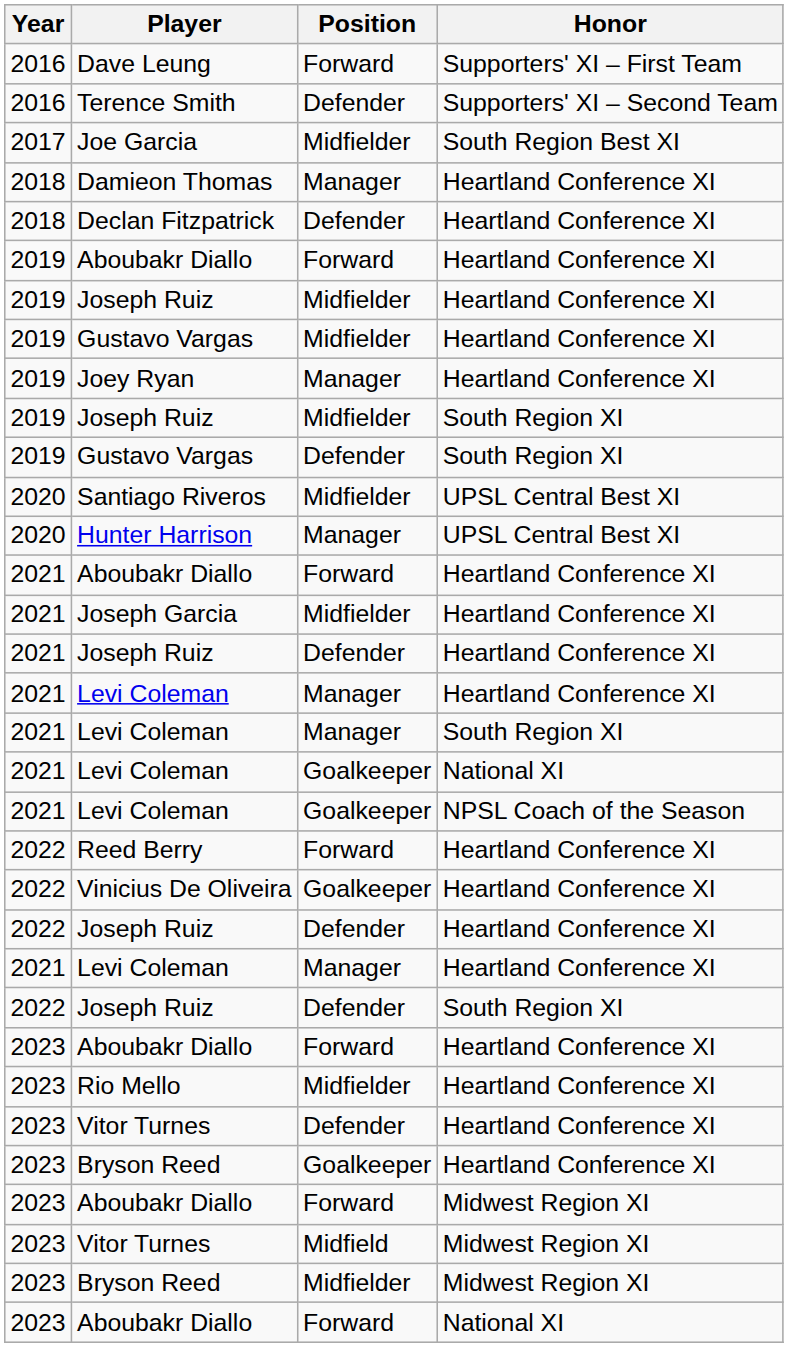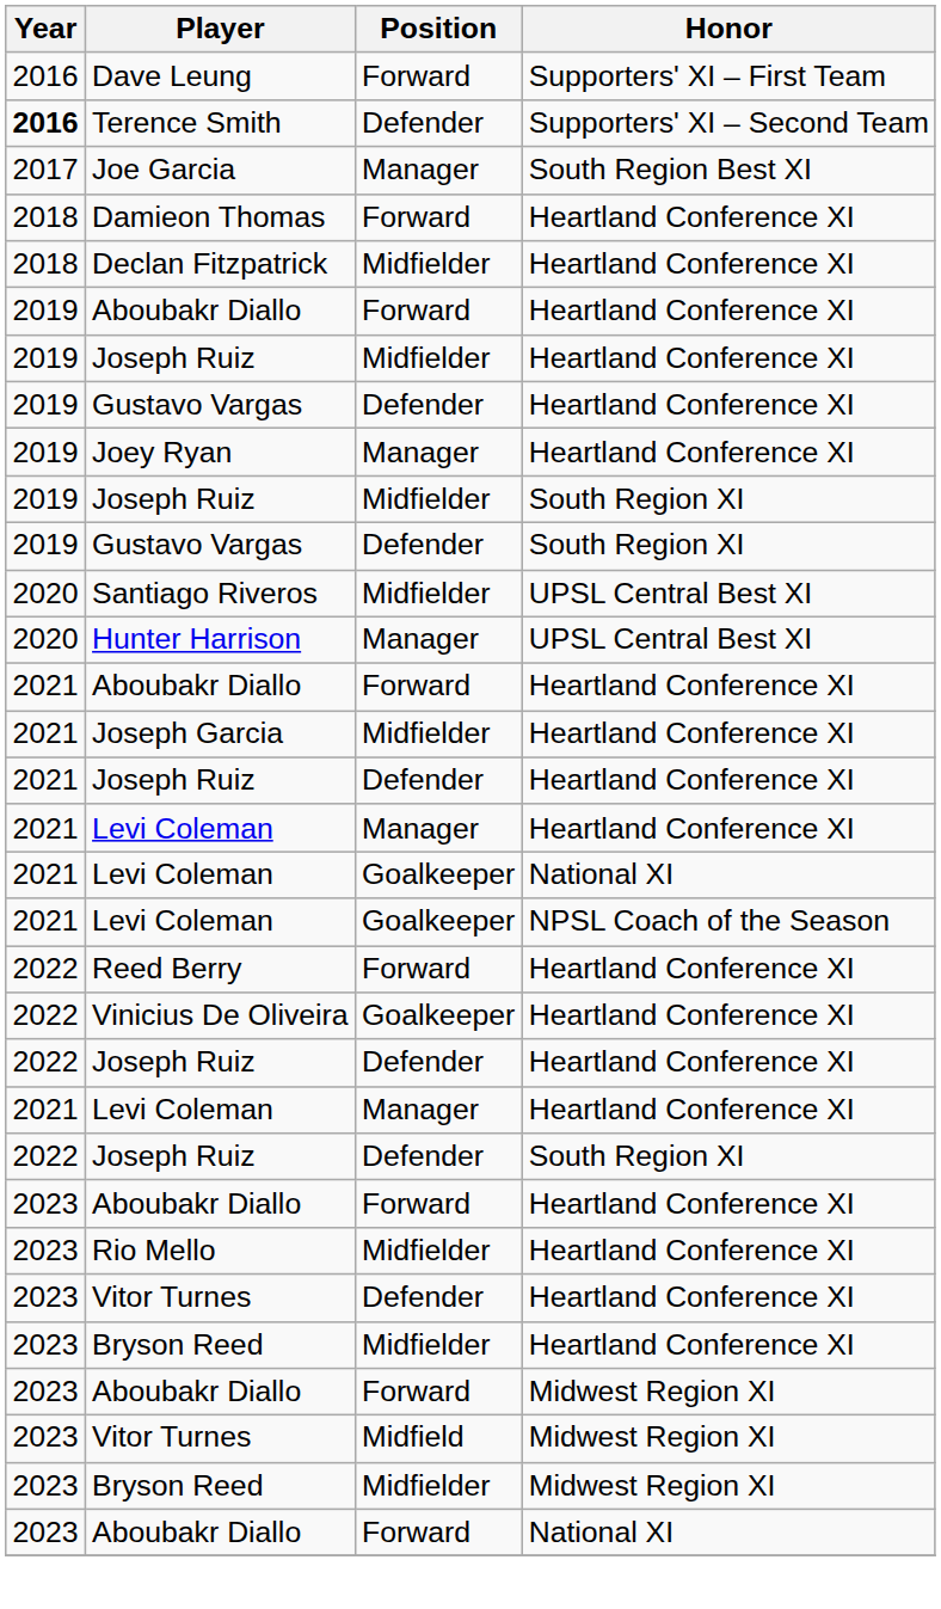 <table class="wikitable">
 <tr>
 <th>Year</th>
 <th>Player</th>
 <th>Position</th>
 <th>Honor</th>
 </tr>
 <tr>
 <td>2016</td>
 <td>Dave Leung</td>
 <td>Forward</td>
 <td>Supporters' XI – First Team</td>
 </tr>
 <tr>
-<td>2016</td>
+<td><strong>2016</strong></td>
 <td>Terence Smith</td>
 <td>Defender</td>
 <td>Supporters' XI – Second Team</td>
 </tr>
 <tr>
 <td>2017</td>
 <td>Joe Garcia</td>
-<td>Midfielder</td>
+<td>Manager</td>
 <td>South Region Best XI</td>
 </tr>
 <tr>
 <td>2018</td>
 <td>Damieon Thomas</td>
-<td>Manager</td>
+<td>Forward</td>
 <td>Heartland Conference XI</td>
 </tr>
 <tr>
 <td>2018</td>
 <td>Declan Fitzpatrick</td>
-<td>Defender</td>
+<td>Midfielder</td>
 <td>Heartland Conference XI</td>
 </tr>
 <tr>
 <td>2019</td>
 <td>Aboubakr Diallo</td>
 <td>Forward</td>
 <td>Heartland Conference XI</td>
 </tr>
 <tr>
 <td>2019</td>
 <td>Joseph Ruiz</td>
 <td>Midfielder</td>
 <td>Heartland Conference XI</td>
 </tr>
 <tr>
 <td>2019</td>
 <td>Gustavo Vargas</td>
-<td>Midfielder</td>
+<td>Defender</td>
 <td>Heartland Conference XI</td>
 </tr>
 <tr>
 <td>2019</td>
 <td>Joey Ryan</td>
 <td>Manager</td>
 <td>Heartland Conference XI</td>
 </tr>
 <tr>
 <td>2019</td>
 <td>Joseph Ruiz</td>
 <td>Midfielder</td>
 <td>South Region XI</td>
 </tr>
 <tr>
 <td>2019</td>
 <td>Gustavo Vargas</td>
 <td>Defender</td>
 <td>South Region XI</td>
 </tr>
 <tr>
 <td>2020</td>
 <td>Santiago Riveros</td>
 <td>Midfielder</td>
 <td>UPSL Central Best XI</td>
 </tr>
 <tr>
 <td>2020</td>
 <td><a href='#'>Hunter Harrison</a></td>
 <td>Manager</td>
 <td>UPSL Central Best XI</td>
 </tr>
 <tr>
 <td>2021</td>
 <td>Aboubakr Diallo</td>
 <td>Forward</td>
 <td>Heartland Conference XI</td>
 </tr>
 <tr>
 <td>2021</td>
 <td>Joseph Garcia</td>
 <td>Midfielder</td>
 <td>Heartland Conference XI</td>
 </tr>
 <tr>
 <td>2021</td>
 <td>Joseph Ruiz</td>
 <td>Defender</td>
 <td>Heartland Conference XI</td>
 </tr>
 <tr>
 <td>2021</td>
 <td><a href='#'>Levi Coleman</a></td>
 <td>Manager</td>
 <td>Heartland Conference XI</td>
-</tr>
-<tr>
-<td>2021</td>
-<td>Levi Coleman</td>
-<td>Manager</td>
-<td>South Region XI</td>
 </tr>
 <tr>
 <td>2021</td>
 <td>Levi Coleman</td>
 <td>Goalkeeper</td>
 <td>National XI</td>
 </tr>
 <tr>
 <td>2021</td>
 <td>Levi Coleman</td>
 <td>Goalkeeper</td>
 <td>NPSL Coach of the Season</td>
 </tr>
 <tr>
 <td>2022</td>
 <td>Reed Berry</td>
 <td>Forward</td>
 <td>Heartland Conference XI</td>
 </tr>
 <tr>
 <td>2022</td>
 <td>Vinicius De Oliveira</td>
 <td>Goalkeeper</td>
 <td>Heartland Conference XI</td>
 </tr>
 <tr>
 <td>2022</td>
 <td>Joseph Ruiz</td>
 <td>Defender</td>
 <td>Heartland Conference XI</td>
 </tr>
 <tr>
 <td>2021</td>
 <td>Levi Coleman</td>
 <td>Manager</td>
 <td>Heartland Conference XI</td>
 </tr>
 <tr>
 <td>2022</td>
 <td>Joseph Ruiz</td>
 <td>Defender</td>
 <td>South Region XI</td>
 </tr>
 <tr>
 <td>2023</td>
 <td>Aboubakr Diallo</td>
 <td>Forward</td>
 <td>Heartland Conference XI</td>
 </tr>
 <tr>
 <td>2023</td>
 <td>Rio Mello</td>
 <td>Midfielder</td>
 <td>Heartland Conference XI</td>
 </tr>
 <tr>
 <td>2023</td>
 <td>Vitor Turnes</td>
 <td>Defender</td>
 <td>Heartland Conference XI</td>
 </tr>
 <tr>
 <td>2023</td>
 <td>Bryson Reed</td>
-<td>Goalkeeper</td>
+<td>Midfielder</td>
 <td>Heartland Conference XI</td>
 </tr>
 <tr>
 <td>2023</td>
 <td>Aboubakr Diallo</td>
 <td>Forward</td>
 <td>Midwest Region XI</td>
 </tr>
 <tr>
 <td>2023</td>
 <td>Vitor Turnes</td>
 <td>Midfield</td>
 <td>Midwest Region XI</td>
 </tr>
 <tr>
 <td>2023</td>
 <td>Bryson Reed</td>
 <td>Midfielder</td>
 <td>Midwest Region XI</td>
 </tr>
 <tr>
 <td>2023</td>
 <td>Aboubakr Diallo</td>
 <td>Forward</td>
 <td>National XI</td>
 </tr>
 <tr>
 </tr>
 </table>
